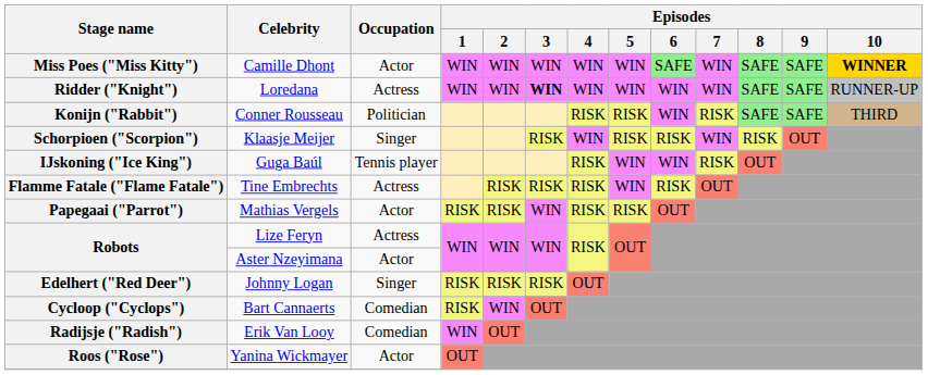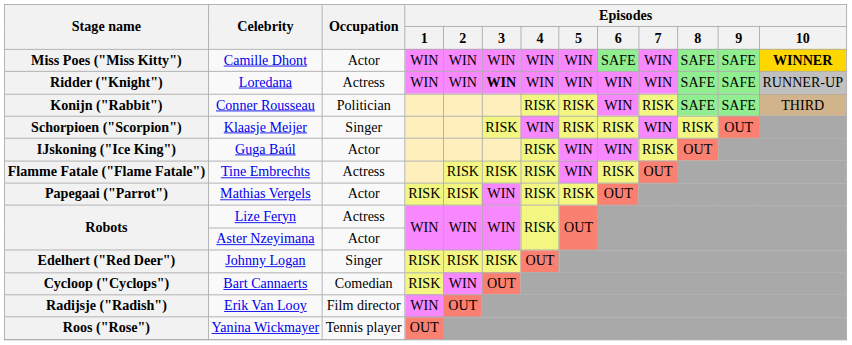 <table class="wikitable" style="text-align:center; ">
 <tr>
 <th rowspan=2>Stage name</th>
 <th rowspan=2>Celebrity</th>
 <th rowspan=2>Occupation</th>
 <th colspan="10">Episodes</th>
 </tr>
 <tr>
 <th>1</th>
 <th>2</th>
 <th>3</th>
 <th>4</th>
 <th>5</th>
 <th>6</th>
 <th>7</th>
 <th>8</th>
 <th>9</th>
 <th>10</th>
 </tr>
 <tr>
 <th>Miss Poes ("Miss Kitty")</th>
 <td><a href='#'>Camille Dhont</a></td>
 <td>Actor</td>
 <td bgcolor="#F888FD">WIN</td>
 <td bgcolor="#F888FD">WIN</td>
 <td bgcolor="#F888FD">WIN</td>
 <td bgcolor="#F888FD">WIN</td>
 <td bgcolor="#F888FD">WIN</td>
 <td bgcolor="lightgreen">SAFE</td>
 <td bgcolor="#F888FD">WIN</td>
 <td bgcolor="lightgreen">SAFE</td>
 <td bgcolor="lightgreen">SAFE</td>
 <td bgcolor=gold><strong>WINNER</strong></td>
 </tr>
 <tr>
 <th>Ridder ("Knight")</th>
 <td><a href='#'>Loredana</a></td>
 <td>Actress</td>
 <td bgcolor="#F888FD">WIN</td>
 <td bgcolor="#F888FD">WIN</td>
 <td bgcolor="#F888FD"><strong>WIN</strong></td>
 <td bgcolor="#F888FD">WIN</td>
 <td bgcolor="#F888FD">WIN</td>
 <td bgcolor="#F888FD">WIN</td>
 <td bgcolor="#F888FD">WIN</td>
 <td bgcolor="lightgreen">SAFE</td>
 <td bgcolor="lightgreen">SAFE</td>
 <td bgcolor=silver>RUNNER-UP</td>
 </tr>
 <tr>
 <th>Konijn ("Rabbit")</th>
 <td><a href='#'>Conner Rousseau</a></td>
 <td>Politician</td>
 <td bgcolor="#FFEFBD"></td>
 <td bgcolor="#FFEFBD"></td>
 <td bgcolor="#FFEFBD"></td>
 <td bgcolor="#F3F781">RISK</td>
 <td bgcolor="#F3F781">RISK</td>
 <td bgcolor="#F888FD">WIN</td>
 <td bgcolor="#F3F781">RISK</td>
 <td bgcolor="lightgreen">SAFE</td>
 <td bgcolor="lightgreen">SAFE</td>
 <td bgcolor=tan>THIRD</td>
 </tr>
 <tr>
 <th>Schorpioen ("Scorpion")</th>
 <td><a href='#'>Klaasje Meijer</a></td>
 <td>Singer</td>
 <td bgcolor="#FFEFBD"></td>
 <td bgcolor="#FFEFBD"></td>
 <td bgcolor="#F3F781">RISK</td>
 <td bgcolor="#F888FD">WIN</td>
 <td bgcolor="#F3F781">RISK</td>
 <td bgcolor="#F3F781">RISK</td>
 <td bgcolor="#F888FD">WIN</td>
 <td bgcolor="#F3F781">RISK</td>
 <td bgcolor=salmon>OUT</td>
 <td colspan=2 bgcolor=darkgrey></td>
 </tr>
 <tr>
 <th>IJskoning ("Ice King")</th>
 <td><a href='#'>Guga Baúl</a></td>
-<td>Tennis player</td>
+<td>Actor</td>
 <td bgcolor="#FFEFBD"></td>
 <td bgcolor="#FFEFBD"></td>
 <td bgcolor="#FFEFBD"></td>
 <td bgcolor="#F3F781">RISK</td>
 <td bgcolor="#F888FD">WIN</td>
 <td bgcolor="#F888FD">WIN</td>
 <td bgcolor="#F3F781">RISK</td>
 <td bgcolor=salmon>OUT</td>
 <td colspan=2 bgcolor=darkgrey></td>
 </tr>
 <tr>
 <th>Flamme Fatale ("Flame Fatale")</th>
 <td><a href='#'>Tine Embrechts</a></td>
 <td>Actress</td>
 <td bgcolor="#FFEFBD"></td>
 <td bgcolor="#F3F781">RISK</td>
 <td bgcolor="#F3F781">RISK</td>
 <td bgcolor="#F3F781">RISK</td>
 <td bgcolor="#F888FD">WIN</td>
 <td bgcolor="#F3F781">RISK</td>
 <td bgcolor=salmon>OUT</td>
 <td colspan=3 bgcolor=darkgrey></td>
 </tr>
 <tr>
 <th>Papegaai ("Parrot")</th>
 <td><a href='#'>Mathias Vergels</a></td>
 <td>Actor</td>
 <td bgcolor="#F3F781">RISK</td>
 <td bgcolor="#F3F781">RISK</td>
 <td bgcolor="#F888FD">WIN</td>
 <td bgcolor="#F3F781">RISK</td>
 <td bgcolor="#F3F781">RISK</td>
 <td bgcolor=salmon>OUT</td>
 <td colspan=4 bgcolor=darkgrey></td>
 </tr>
 <tr>
 <th rowspan=2>Robots</th>
 <td><a href='#'>Lize Feryn</a></td>
 <td>Actress</td>
 <td rowspan=2 bgcolor="#F888FD">WIN</td>
 <td rowspan=2 bgcolor="#F888FD">WIN</td>
 <td rowspan=2 bgcolor="#F888FD">WIN</td>
 <td rowspan=2 bgcolor="#F3F781">RISK</td>
 <td rowspan=2 bgcolor=salmon>OUT</td>
 <td rowspan=2 colspan=5 bgcolor=darkgrey></td>
 </tr>
 <tr>
 <td><a href='#'>Aster Nzeyimana</a></td>
 <td>Actor</td>
 </tr>
 <tr>
 <th>Edelhert ("Red Deer")</th>
 <td><a href='#'>Johnny Logan</a></td>
 <td>Singer</td>
 <td bgcolor="#F3F781">RISK</td>
 <td bgcolor="#F3F781">RISK</td>
 <td bgcolor="#F3F781">RISK</td>
 <td bgcolor=salmon>OUT</td>
 <td colspan=6 bgcolor=darkgrey></td>
 </tr>
 <tr>
 <th>Cycloop ("Cyclops")</th>
 <td><a href='#'>Bart Cannaerts</a></td>
 <td>Comedian</td>
 <td bgcolor="#F3F781">RISK</td>
 <td bgcolor="#F888FD">WIN</td>
 <td bgcolor=salmon>OUT</td>
 <td colspan=7 bgcolor=darkgrey></td>
 </tr>
 <tr>
 <th>Radijsje ("Radish")</th>
 <td><a href='#'>Erik Van Looy</a></td>
-<td>Comedian</td>
+<td>Film director</td>
 <td bgcolor="#F888FD">WIN</td>
 <td bgcolor=salmon>OUT</td>
 <td colspan=8 bgcolor=darkgrey></td>
 </tr>
 <tr>
 <th>Roos ("Rose")</th>
 <td><a href='#'>Yanina Wickmayer</a></td>
-<td>Actor</td>
+<td>Tennis player</td>
 <td bgcolor=salmon>OUT</td>
 <td colspan=9 bgcolor=darkgrey></td>
 </tr>
 <tr>
 </tr>
 </table>
